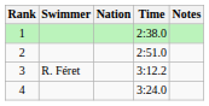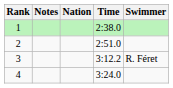 <table class="wikitable sortable" style="text-align:center">
 <tr>
 <th>Rank</th>
-<th>Swimmer</th>
+<th>Notes</th>
 <th>Nation</th>
 <th>Time</th>
-<th>Notes</th>
+<th>Swimmer</th>
 </tr>
 <tr style="background:#bbf3bb;">
 <td>1</td>
-<td align=left></td>
+<td></td>
 <td align=left></td>
 <td>2:38.0</td>
-<td></td>
+<td align=left></td>
 </tr>
 <tr>
 <td>2</td>
-<td align=left></td>
+<td></td>
 <td align=left></td>
 <td>2:51.0</td>
-<td></td>
+<td align=left></td>
 </tr>
 <tr>
 <td>3</td>
-<td align=left data-sort-value="Féret, R.">R. Féret</td>
+<td></td>
 <td align=left></td>
 <td>3:12.2</td>
-<td></td>
+<td align=left data-sort-value="Féret, R.">R. Féret</td>
 </tr>
 <tr>
 <td>4</td>
-<td align=left></td>
+<td></td>
 <td align=left></td>
 <td>3:24.0</td>
-<td></td>
+<td align=left></td>
 </tr>
 </table>
